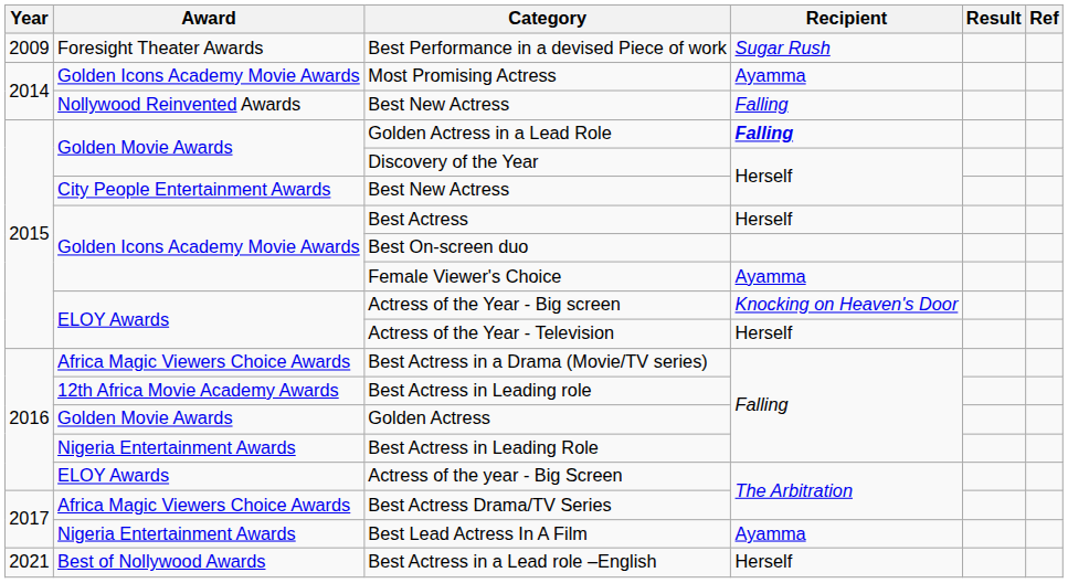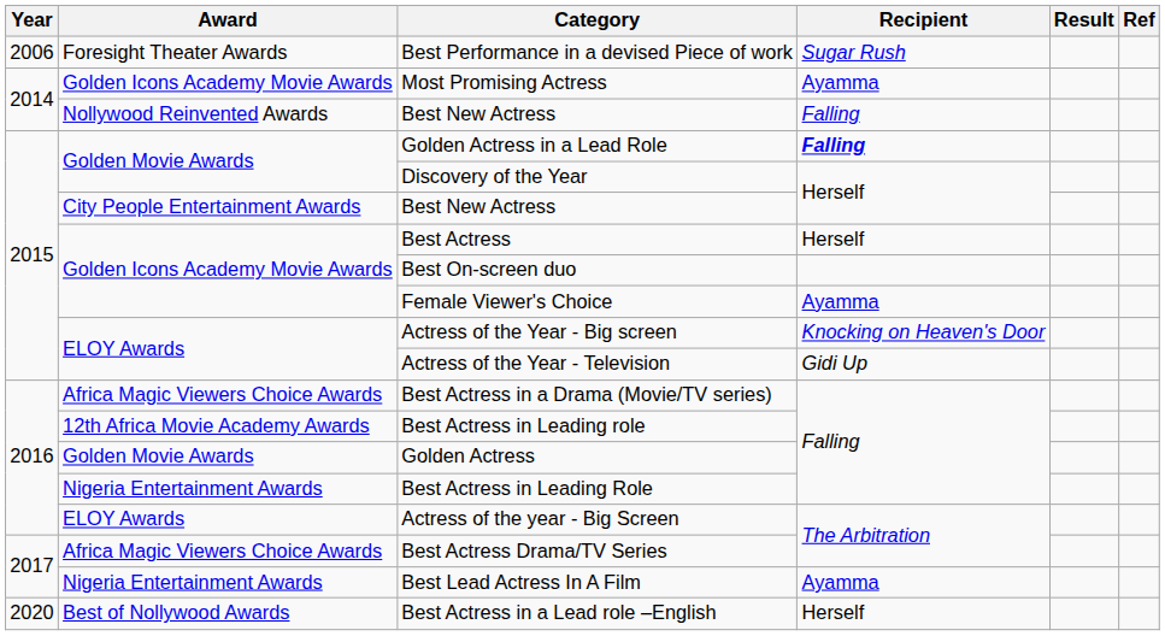 <table class="wikitable">
 <tr>
 <th>Year</th>
 <th>Award</th>
 <th>Category</th>
 <th>Recipient</th>
 <th>Result</th>
 <th>Ref</th>
 </tr>
 <tr>
-<td>2009</td>
+<td>2006</td>
 <td>Foresight Theater Awards</td>
 <td>Best Performance in a devised Piece of work</td>
 <td><em><a href='#'>Sugar Rush</a></em></td>
 <td></td>
 <td></td>
 </tr>
 <tr>
 <td rowspan="2">2014</td>
 <td><a href='#'>Golden Icons Academy Movie Awards</a></td>
 <td>Most Promising Actress</td>
 <td><a href='#'>Ayamma</a></td>
 <td></td>
 <td></td>
 </tr>
 <tr>
 <td><a href='#'>Nollywood Reinvented</a> Awards</td>
 <td>Best New Actress</td>
 <td><em><a href='#'>Falling</a></em></td>
 <td></td>
 <td></td>
 </tr>
 <tr>
 <td rowspan="8">2015</td>
 <td rowspan="2"><a href='#'>Golden Movie Awards</a></td>
 <td>Golden Actress in a Lead Role</td>
 <td><strong><em><a href='#'>Falling</a></em></strong></td>
 <td></td>
 <td></td>
 </tr>
 <tr>
 <td>Discovery of the Year</td>
 <td rowspan="2">Herself</td>
 <td></td>
 <td></td>
 </tr>
 <tr>
 <td><a href='#'>City People Entertainment Awards</a></td>
 <td>Best New Actress</td>
 <td></td>
 <td></td>
 </tr>
 <tr>
 <td rowspan="3"><a href='#'>Golden Icons Academy Movie Awards</a></td>
 <td>Best Actress</td>
 <td>Herself</td>
 <td></td>
 <td></td>
 </tr>
 <tr>
 <td>Best On-screen duo</td>
 <td></td>
 <td></td>
 <td></td>
 </tr>
 <tr>
 <td>Female Viewer's Choice</td>
 <td><a href='#'>Ayamma</a></td>
 <td></td>
 <td></td>
 </tr>
 <tr>
 <td rowspan="2"><a href='#'>ELOY Awards</a></td>
 <td>Actress of the Year - Big screen</td>
 <td><em><a href='#'>Knocking on Heaven's Door</a></em></td>
 <td></td>
 <td></td>
 </tr>
 <tr>
 <td>Actress of the Year - Television</td>
-<td>Herself</td>
+<td><em>Gidi Up</em></td>
 <td></td>
 <td></td>
 </tr>
 <tr>
 <td rowspan="5">2016</td>
 <td><a href='#'>Africa Magic Viewers Choice Awards</a></td>
 <td>Best Actress in a Drama (Movie/TV series)</td>
 <td rowspan="4"><em>Falling</em></td>
 <td></td>
 <td></td>
 </tr>
 <tr>
 <td><a href='#'>12th Africa Movie Academy Awards</a></td>
 <td>Best Actress in Leading role</td>
 <td></td>
 <td></td>
 </tr>
 <tr>
 <td><a href='#'>Golden Movie Awards</a></td>
 <td>Golden Actress</td>
 <td></td>
 <td></td>
 </tr>
 <tr>
 <td><a href='#'>Nigeria Entertainment Awards</a></td>
 <td>Best Actress in Leading Role</td>
 <td></td>
 <td></td>
 </tr>
 <tr>
 <td><a href='#'>ELOY Awards</a></td>
 <td>Actress of the year - Big Screen</td>
 <td rowspan="2"><em><a href='#'>The Arbitration</a></em></td>
 <td></td>
 <td></td>
 </tr>
 <tr>
 <td rowspan="2">2017</td>
 <td><a href='#'>Africa Magic Viewers Choice Awards</a></td>
 <td>Best Actress Drama/TV Series</td>
 <td></td>
 <td></td>
 </tr>
 <tr>
 <td><a href='#'>Nigeria Entertainment Awards</a></td>
 <td>Best Lead Actress In A Film</td>
 <td><a href='#'>Ayamma</a></td>
 <td></td>
 <td></td>
 </tr>
 <tr>
-<td>2021</td>
+<td>2020</td>
 <td><a href='#'>Best of Nollywood Awards</a></td>
 <td>Best Actress in a Lead role –English</td>
 <td>Herself</td>
 <td></td>
 <td></td>
 </tr>
 </table>
